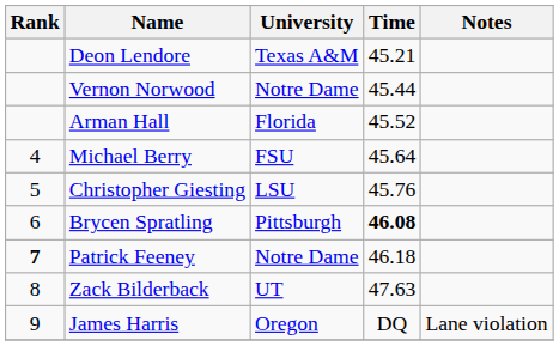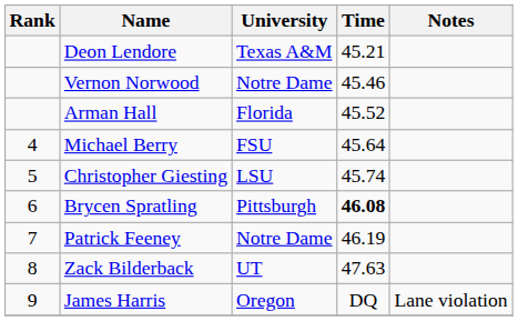 <table class="wikitable sortable" style="text-align:center">
 <tr>
 <th>Rank</th>
 <th>Name</th>
 <th>University</th>
 <th>Time</th>
 <th>Notes</th>
 </tr>
 <tr>
 <td></td>
 <td align=left><a href='#'>Deon Lendore</a> </td>
 <td align=left><a href='#'>Texas A&M</a></td>
 <td>45.21</td>
 <td></td>
 </tr>
 <tr>
 <td></td>
 <td align=left><a href='#'>Vernon Norwood</a></td>
 <td align=left><a href='#'>Notre Dame</a></td>
-<td>45.44</td>
+<td>45.46</td>
 <td></td>
 </tr>
 <tr>
 <td></td>
 <td align=left><a href='#'>Arman Hall</a></td>
 <td align=left><a href='#'>Florida</a></td>
 <td>45.52</td>
 <td></td>
 </tr>
 <tr>
 <td>4</td>
 <td align=left><a href='#'>Michael Berry</a></td>
 <td align=left><a href='#'>FSU</a></td>
 <td>45.64</td>
 <td></td>
 </tr>
 <tr>
 <td>5</td>
 <td align=left><a href='#'>Christopher Giesting</a></td>
 <td align=left><a href='#'>LSU</a></td>
-<td>45.76</td>
+<td>45.74</td>
 <td></td>
 </tr>
 <tr>
 <td>6</td>
 <td align=left><a href='#'>Brycen Spratling</a></td>
 <td align=left><a href='#'>Pittsburgh</a></td>
 <td><strong>46.08</strong></td>
 <td></td>
 </tr>
 <tr>
-<td><strong>7</strong></td>
+<td>7</td>
 <td align=left><a href='#'>Patrick Feeney</a></td>
 <td align=left><a href='#'>Notre Dame</a></td>
-<td>46.18</td>
+<td>46.19</td>
 <td></td>
 </tr>
 <tr>
 <td>8</td>
 <td align=left><a href='#'>Zack Bilderback</a></td>
 <td align=left><a href='#'>UT</a></td>
 <td>47.63</td>
 <td></td>
 </tr>
 <tr>
 <td>9</td>
 <td align=left><a href='#'>James Harris</a></td>
 <td align=left><a href='#'>Oregon</a></td>
 <td>DQ</td>
 <td>Lane violation</td>
 </tr>
 <tr>
 </tr>
 </table>
